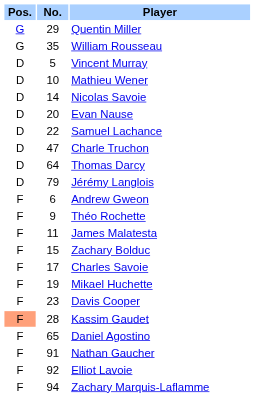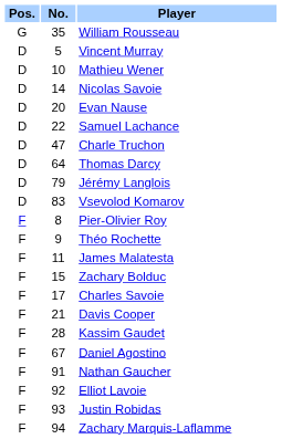 <table border="0" cellspacing="2" cellpadding="2">
 <tr bgcolor=AAD0FF>
 <th width=40>Pos.</th>
 <th width=40>No.</th>
 <th width=250>Player</th>
-</tr>
-<tr>
-<td style="text-align:center;"><a href='#'>G</a></td>
-<td style="text-align:center;">29</td>
-<td><a href='#'>Quentin Miller</a></td>
 </tr>
 <tr>
 <td style="text-align:center;">G</td>
 <td style="text-align:center;">35</td>
 <td><a href='#'>William Rousseau</a></td>
 </tr>
 <tr>
 <td style="text-align:center;">D</td>
 <td style="text-align:center;">5</td>
 <td><a href='#'>Vincent Murray</a></td>
 </tr>
 <tr>
 <td style="text-align:center;">D</td>
 <td style="text-align:center;">10</td>
 <td><a href='#'>Mathieu Wener</a></td>
 </tr>
 <tr>
 <td style="text-align:center;">D</td>
 <td style="text-align:center;">14</td>
 <td><a href='#'>Nicolas Savoie</a></td>
 </tr>
 <tr>
 <td style="text-align:center;">D</td>
 <td style="text-align:center;">20</td>
 <td><a href='#'>Evan Nause</a></td>
 </tr>
 <tr>
 <td style="text-align:center;">D</td>
 <td Style="text-align:center;">22</td>
 <td><a href='#'>Samuel Lachance</a></td>
 </tr>
 <tr>
 <td style="text-align:center;">D</td>
 <td style="text-align:center;">47</td>
 <td><a href='#'>Charle Truchon</a></td>
 </tr>
 <tr>
 <td style="text-align:center;">D</td>
 <td style="text-align:center;">64</td>
 <td><a href='#'>Thomas Darcy</a></td>
 </tr>
 <tr>
 <td style="text-align:center;">D</td>
 <td style="text-align:center;">79</td>
 <td><a href='#'>Jérémy Langlois</a></td>
 </tr>
 <tr>
-<td style="text-align:center;">F</td>
-<td style="text-align:center;">6</td>
-<td><a href='#'>Andrew Gweon</a></td>
+<td style="text-align:center;">D</td>
+<td style="text-align:center;">83</td>
+<td><a href='#'>Vsevolod Komarov</a></td>
+</tr>
+<tr>
+<td style="text-align:center;"><a href='#'>F</a></td>
+<td style="text-align:center;">8</td>
+<td><a href='#'>Pier-Olivier Roy</a></td>
 </tr>
 <tr>
 <td style="text-align:center;">F</td>
 <td style="text-align:center;">9</td>
 <td><a href='#'>Théo Rochette</a></td>
 </tr>
 <tr>
 <td style="text-align:center;">F</td>
 <td style="text-align:center;">11</td>
 <td><a href='#'>James Malatesta</a></td>
 </tr>
 <tr>
 <td style="text-align:center;">F</td>
 <td style="text-align:center;">15</td>
 <td><a href='#'>Zachary Bolduc</a></td>
 </tr>
 <tr>
 <td style="text-align:center;">F</td>
 <td style="text-align:center;">17</td>
 <td><a href='#'>Charles Savoie</a></td>
 </tr>
 <tr>
 <td style="text-align:center;">F</td>
-<td style="text-align:center;">19</td>
-<td><a href='#'>Mikael Huchette</a></td>
+<td style="text-align:center;">21</td>
+<td><a href='#'>Davis Cooper</a></td>
 </tr>
 <tr>
 <td style="text-align:center;">F</td>
-<td style="text-align:center;">23</td>
-<td><a href='#'>Davis Cooper</a></td>
-</tr>
-<tr>
-<td style="background: lightsalmon; text-align:center;">F</td>
 <td style="text-align:center;">28</td>
 <td><a href='#'>Kassim Gaudet</a></td>
 </tr>
 <tr>
 <td style="text-align:center;">F</td>
-<td style="text-align:center;">65</td>
+<td style="text-align:center;">67</td>
 <td><a href='#'>Daniel Agostino</a></td>
 </tr>
 <tr>
 <td style="text-align:center;">F</td>
 <td style="text-align:center;">91</td>
 <td><a href='#'>Nathan Gaucher</a></td>
 </tr>
 <tr>
 <td style="text-align:center;">F</td>
 <td style="text-align:center;">92</td>
 <td><a href='#'>Elliot Lavoie</a></td>
 </tr>
 <tr>
 <td style="text-align:center;">F</td>
+<td style="text-align:center;">93</td>
+<td><a href='#'>Justin Robidas</a></td>
+</tr>
+<tr>
+<td style="text-align:center;">F</td>
 <td style="text-align:center;">94</td>
 <td><a href='#'>Zachary Marquis-Laflamme</a></td>
 </tr>
 </table>
